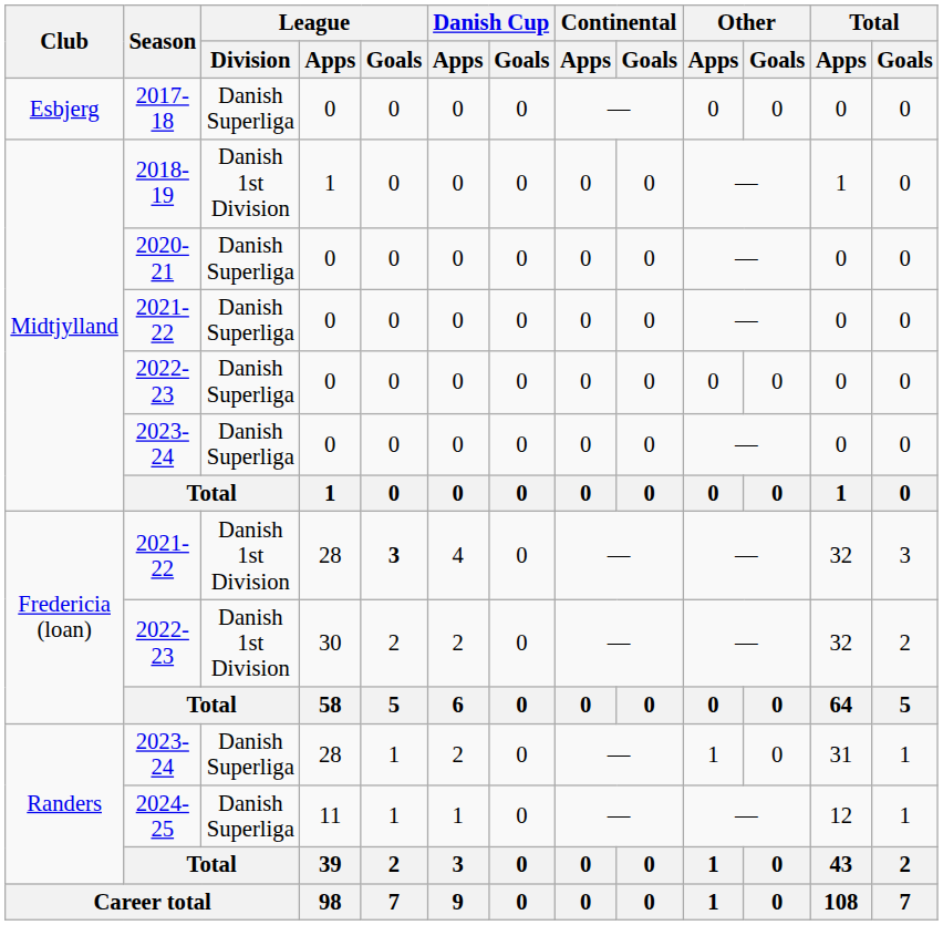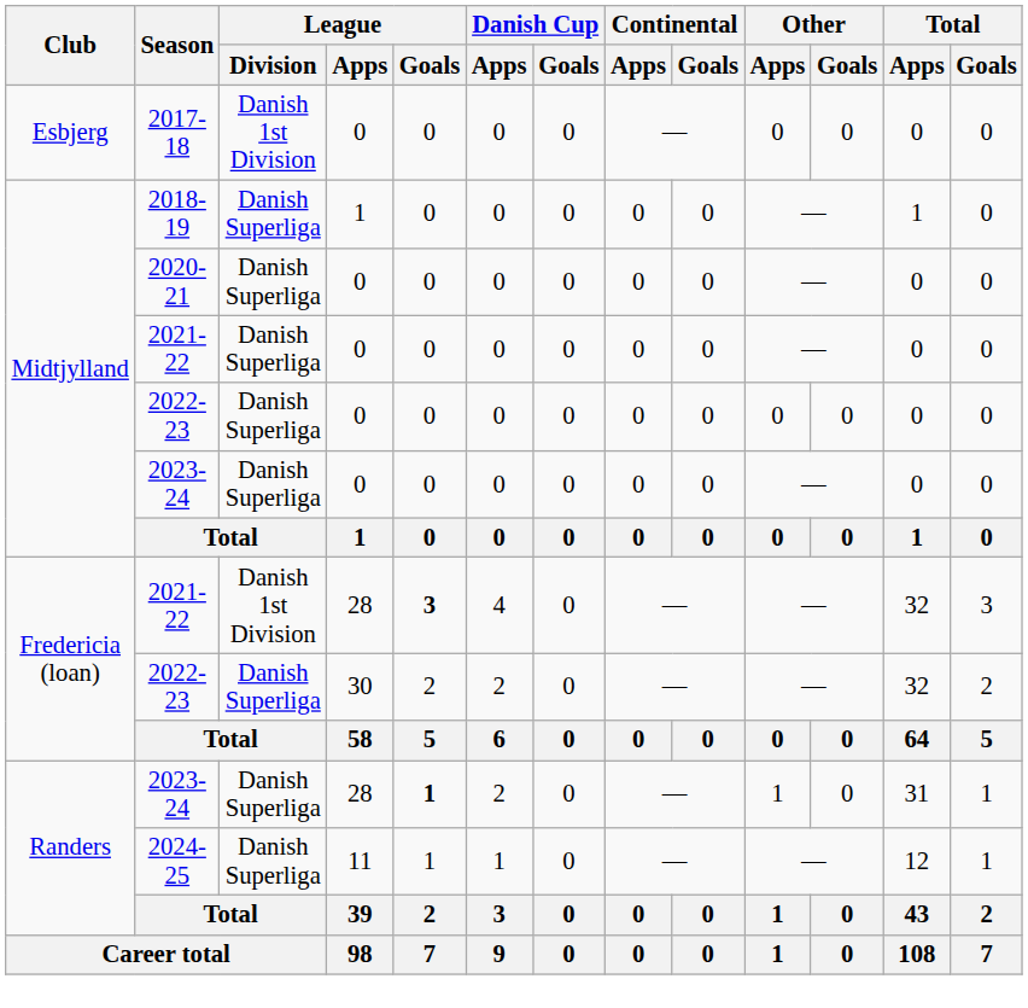 <table class="wikitable" style="text-align:center">
 <tr>
 <th rowspan="2">Club</th>
 <th rowspan="2">Season</th>
 <th colspan="3">League</th>
 <th colspan="2"><a href='#'>Danish Cup</a></th>
 <th colspan="2">Continental</th>
 <th colspan="2">Other</th>
 <th colspan="2">Total</th>
 </tr>
 <tr>
 <th>Division</th>
 <th>Apps</th>
 <th>Goals</th>
 <th>Apps</th>
 <th>Goals</th>
 <th>Apps</th>
 <th>Goals</th>
 <th>Apps</th>
 <th>Goals</th>
 <th>Apps</th>
 <th>Goals</th>
 </tr>
 <tr>
 <td><a href='#'>Esbjerg</a></td>
 <td><a href='#'>2017-18</a></td>
-<td>Danish Superliga</td>
+<td><a href='#'>Danish 1st Division</a></td>
 <td>0</td>
 <td>0</td>
 <td>0</td>
 <td>0</td>
 <td colspan="2">—</td>
 <td>0</td>
 <td>0</td>
 <td>0</td>
 <td>0</td>
 </tr>
 <tr>
 <td rowspan="6"><a href='#'>Midtjylland</a></td>
 <td><a href='#'>2018-19</a></td>
-<td>Danish 1st Division</td>
+<td><a href='#'>Danish Superliga</a></td>
 <td>1</td>
 <td>0</td>
 <td>0</td>
 <td>0</td>
 <td>0</td>
 <td>0</td>
 <td colspan="2">—</td>
 <td>1</td>
 <td>0</td>
 </tr>
 <tr>
 <td><a href='#'>2020-21</a></td>
 <td>Danish Superliga</td>
 <td>0</td>
 <td>0</td>
 <td>0</td>
 <td>0</td>
 <td>0</td>
 <td>0</td>
 <td colspan="2">—</td>
 <td>0</td>
 <td>0</td>
 </tr>
 <tr>
 <td><a href='#'>2021-22</a></td>
 <td>Danish Superliga</td>
 <td>0</td>
 <td>0</td>
 <td>0</td>
 <td>0</td>
 <td>0</td>
 <td>0</td>
 <td colspan="2">—</td>
 <td>0</td>
 <td>0</td>
 </tr>
 <tr>
 <td><a href='#'>2022-23</a></td>
 <td>Danish Superliga</td>
 <td>0</td>
 <td>0</td>
 <td>0</td>
 <td>0</td>
 <td>0</td>
 <td>0</td>
 <td>0</td>
 <td>0</td>
 <td>0</td>
 <td>0</td>
 </tr>
 <tr>
 <td><a href='#'>2023-24</a></td>
 <td>Danish Superliga</td>
 <td>0</td>
 <td>0</td>
 <td>0</td>
 <td>0</td>
 <td>0</td>
 <td>0</td>
 <td colspan="2">—</td>
 <td>0</td>
 <td>0</td>
 </tr>
 <tr>
 <th colspan="2">Total</th>
 <th>1</th>
 <th>0</th>
 <th>0</th>
 <th>0</th>
 <th>0</th>
 <th>0</th>
 <th>0</th>
 <th>0</th>
 <th>1</th>
 <th>0</th>
 </tr>
 <tr>
 <td rowspan="3"><a href='#'>Fredericia</a> (loan)</td>
 <td><a href='#'>2021-22</a></td>
 <td>Danish 1st Division</td>
 <td>28</td>
 <td><strong>3</strong></td>
 <td>4</td>
 <td>0</td>
 <td colspan="2">—</td>
 <td colspan="2">—</td>
 <td>32</td>
 <td>3</td>
 </tr>
 <tr>
 <td><a href='#'>2022-23</a></td>
-<td>Danish 1st Division</td>
+<td><a href='#'>Danish Superliga</a></td>
 <td>30</td>
 <td>2</td>
 <td>2</td>
 <td>0</td>
 <td colspan="2">—</td>
 <td colspan="2">—</td>
 <td>32</td>
 <td>2</td>
 </tr>
 <tr>
 <th colspan="2">Total</th>
 <th>58</th>
 <th>5</th>
 <th>6</th>
 <th>0</th>
 <th>0</th>
 <th>0</th>
 <th>0</th>
 <th>0</th>
 <th>64</th>
 <th>5</th>
 </tr>
 <tr>
 <td rowspan="3"><a href='#'>Randers</a></td>
 <td><a href='#'>2023-24</a></td>
 <td>Danish Superliga</td>
 <td>28</td>
-<td>1</td>
+<td><strong>1</strong></td>
 <td>2</td>
 <td>0</td>
 <td colspan="2">—</td>
 <td>1</td>
 <td>0</td>
 <td>31</td>
 <td>1</td>
 </tr>
 <tr>
 <td><a href='#'>2024-25</a></td>
 <td>Danish Superliga</td>
 <td>11</td>
 <td>1</td>
 <td>1</td>
 <td>0</td>
 <td colspan="2">—</td>
 <td colspan="2">—</td>
 <td>12</td>
 <td>1</td>
 </tr>
 <tr>
 <th colspan="2">Total</th>
 <th>39</th>
 <th>2</th>
 <th>3</th>
 <th>0</th>
 <th>0</th>
 <th>0</th>
 <th>1</th>
 <th>0</th>
 <th>43</th>
 <th>2</th>
 </tr>
 <tr>
 <th colspan="3">Career total</th>
 <th>98</th>
 <th>7</th>
 <th>9</th>
 <th>0</th>
 <th>0</th>
 <th>0</th>
 <th>1</th>
 <th>0</th>
 <th>108</th>
 <th>7</th>
 </tr>
 </table>
